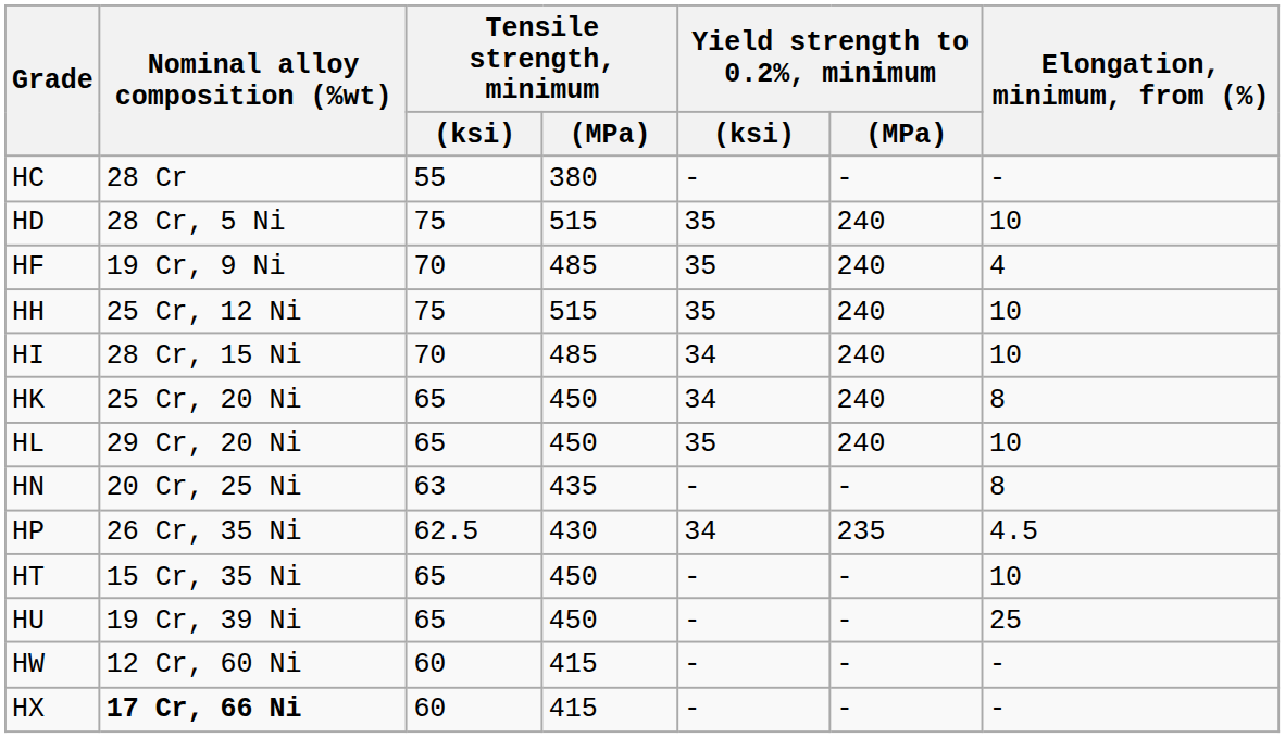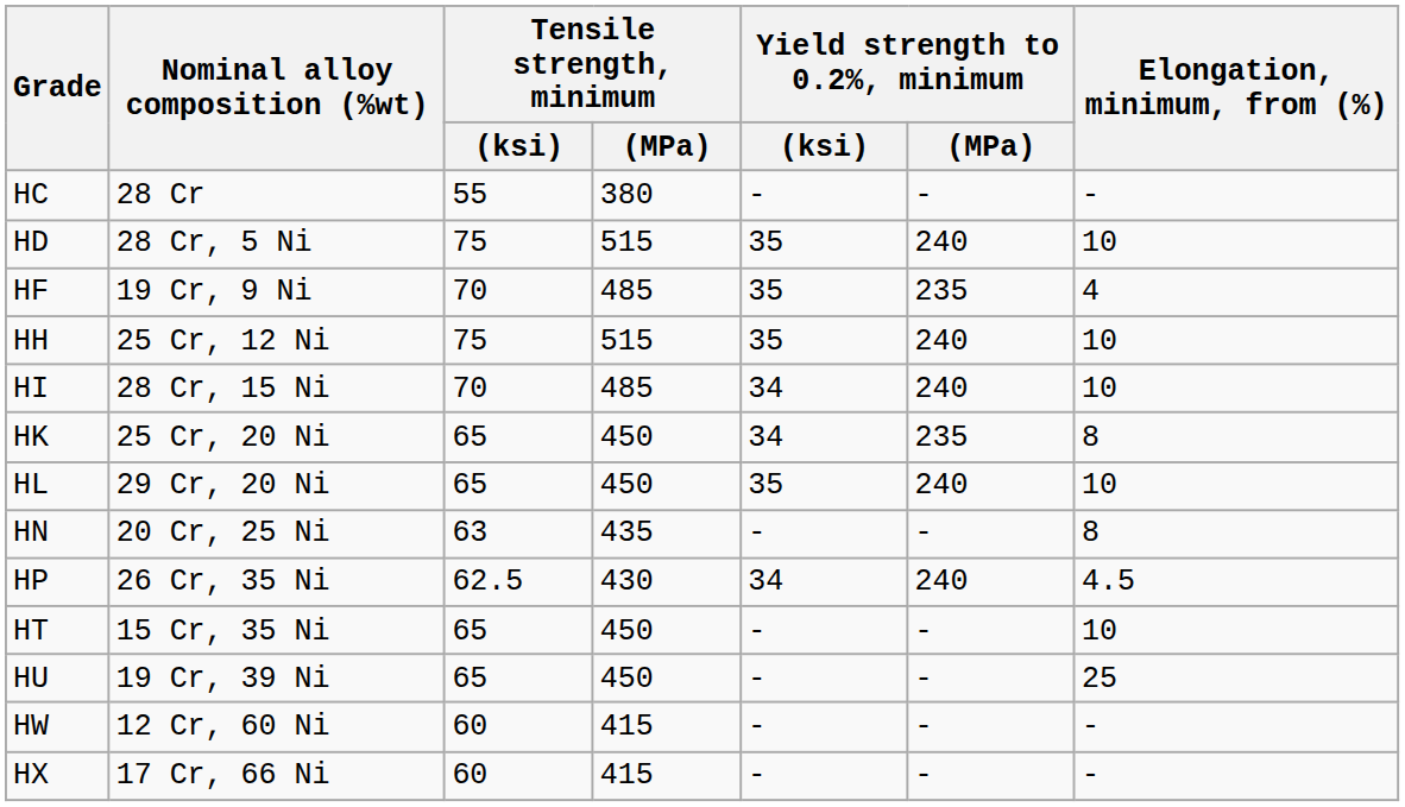 <table class="wikitable">
 <tr>
 <th rowspan=2>Grade</th>
 <th rowspan=2>Nominal alloy composition (%wt)</th>
 <th colspan=2>Tensile strength, minimum</th>
 <th colspan=2>Yield strength to 0.2%, minimum</th>
 <th rowspan=2>Elongation, minimum, from  (%)</th>
 </tr>
 <tr>
 <th>(ksi)</th>
 <th>(MPa)</th>
 <th>(ksi)</th>
 <th>(MPa)</th>
 </tr>
 <tr>
 <td>HC</td>
 <td>28 Cr</td>
 <td>55</td>
 <td>380</td>
 <td>-</td>
 <td>-</td>
 <td>-</td>
 </tr>
 <tr>
 <td>HD</td>
 <td>28 Cr,  5 Ni</td>
 <td>75</td>
 <td>515</td>
 <td>35</td>
 <td>240</td>
 <td>10</td>
 </tr>
 <tr>
 <td>HF</td>
 <td>19 Cr,  9 Ni</td>
 <td>70</td>
 <td>485</td>
 <td>35</td>
-<td>240</td>
+<td>235</td>
 <td>4</td>
 </tr>
 <tr>
 <td>HH</td>
 <td>25 Cr, 12 Ni</td>
 <td>75</td>
 <td>515</td>
 <td>35</td>
 <td>240</td>
 <td>10</td>
 </tr>
 <tr>
 <td>HI</td>
 <td>28 Cr, 15 Ni</td>
 <td>70</td>
 <td>485</td>
 <td>34</td>
 <td>240</td>
 <td>10</td>
 </tr>
 <tr>
 <td>HK</td>
 <td>25 Cr, 20 Ni</td>
 <td>65</td>
 <td>450</td>
 <td>34</td>
-<td>240</td>
+<td>235</td>
 <td>8</td>
 </tr>
 <tr>
 <td>HL</td>
 <td>29 Cr, 20 Ni</td>
 <td>65</td>
 <td>450</td>
 <td>35</td>
 <td>240</td>
 <td>10</td>
 </tr>
 <tr>
 <td>HN</td>
 <td>20 Cr, 25 Ni</td>
 <td>63</td>
 <td>435</td>
 <td>-</td>
 <td>-</td>
 <td>8</td>
 </tr>
 <tr>
 <td>HP</td>
 <td>26 Cr, 35 Ni</td>
 <td>62.5</td>
 <td>430</td>
 <td>34</td>
-<td>235</td>
+<td>240</td>
 <td>4.5</td>
 </tr>
 <tr>
 <td>HT</td>
 <td>15 Cr, 35 Ni</td>
 <td>65</td>
 <td>450</td>
 <td>-</td>
 <td>-</td>
 <td>10</td>
 </tr>
 <tr>
 <td>HU</td>
 <td>19 Cr, 39 Ni</td>
 <td>65</td>
 <td>450</td>
 <td>-</td>
 <td>-</td>
 <td>25</td>
 </tr>
 <tr>
 <td>HW</td>
 <td>12 Cr, 60 Ni</td>
 <td>60</td>
 <td>415</td>
 <td>-</td>
 <td>-</td>
 <td>-</td>
 </tr>
 <tr>
 <td>HX</td>
-<td><strong>17 Cr, 66 Ni</strong></td>
+<td>17 Cr, 66 Ni</td>
 <td>60</td>
 <td>415</td>
 <td>-</td>
 <td>-</td>
 <td>-</td>
 </tr>
 </table>
